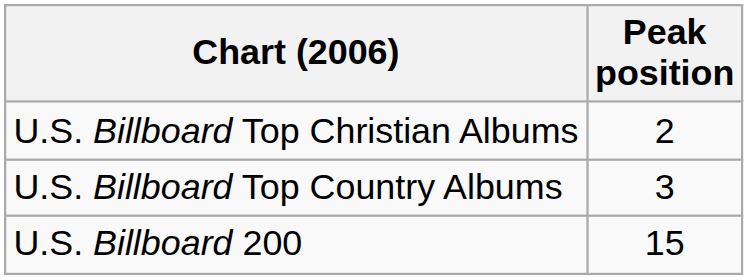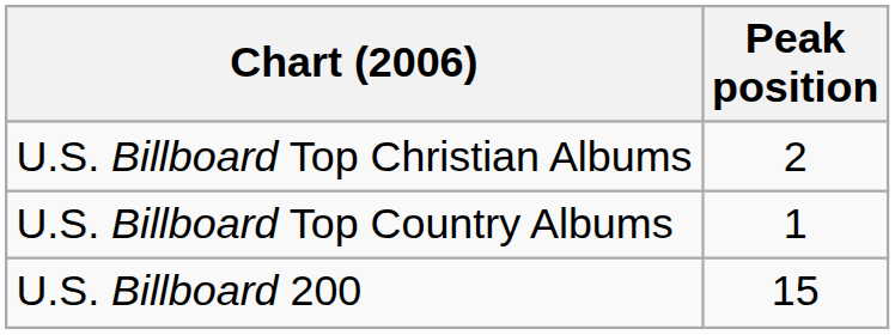 <table class="wikitable">
 <tr>
 <th>Chart (2006)</th>
 <th>Peak<br>position</th>
 </tr>
 <tr>
 <td>U.S. <em>Billboard</em> Top Christian Albums</td>
 <td align="center">2</td>
 </tr>
 <tr>
 <td>U.S. <em>Billboard</em> Top Country Albums</td>
-<td align="center">3</td>
+<td align="center">1</td>
 </tr>
 <tr>
 <td>U.S. <em>Billboard</em> 200</td>
 <td align="center">15</td>
 </tr>
 </table>
